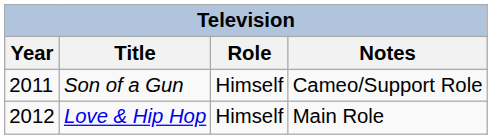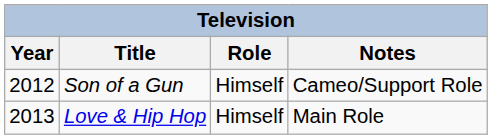 <table class="wikitable">
 <tr style="background:#ccc; text-align:center;">
 <th colspan="4" style="background: LightSteelBlue;">Television</th>
 </tr>
 <tr style="background:#ccc; text-align:center;">
 <th>Year</th>
 <th>Title</th>
 <th>Role</th>
 <th>Notes</th>
 </tr>
 <tr>
-<td>2011</td>
+<td>2012</td>
 <td><em>Son of a Gun</em></td>
 <td>Himself</td>
 <td>Cameo/Support Role</td>
 </tr>
 <tr>
-<td>2012</td>
+<td>2013</td>
 <td><em><a href='#'>Love & Hip Hop</a></em></td>
 <td>Himself</td>
 <td>Main Role</td>
 </tr>
 </table>
